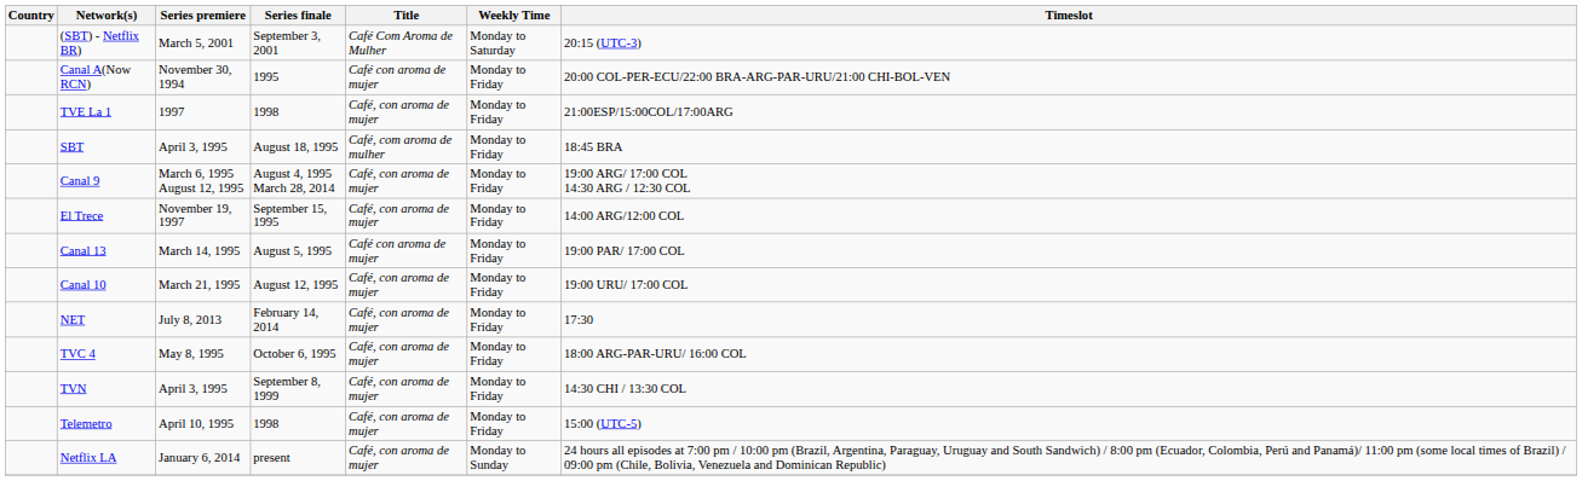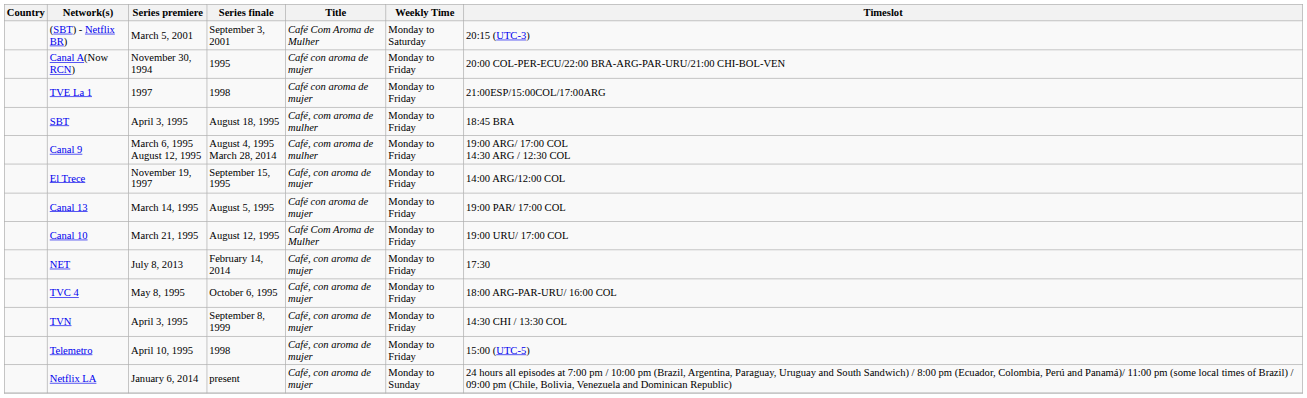 <table class="wikitable">
 <tr>
 <th>Country</th>
 <th>Network(s)</th>
 <th>Series premiere</th>
 <th>Series finale</th>
 <th>Title</th>
 <th>Weekly Time</th>
 <th>Timeslot</th>
 </tr>
 <tr>
 <td></td>
 <td>(<a href='#'>SBT</a>) - <a href='#'>Netflix BR</a>)</td>
 <td>March 5, 2001</td>
 <td>September 3, 2001</td>
 <td><em>Café Com Aroma de Mulher</em></td>
 <td>Monday to Saturday</td>
 <td>20:15 (<a href='#'>UTC-3</a>)</td>
 </tr>
 <tr>
 <td></td>
 <td><a href='#'>Canal A</a>(Now <a href='#'>RCN</a>)</td>
 <td>November 30, 1994</td>
 <td>1995</td>
 <td><em>Café con aroma de mujer</em></td>
 <td>Monday to Friday</td>
 <td>20:00 COL-PER-ECU/22:00 BRA-ARG-PAR-URU/21:00 CHI-BOL-VEN</td>
 </tr>
 <tr>
 <td></td>
 <td><a href='#'>TVE La 1</a></td>
 <td>1997</td>
 <td>1998</td>
-<td><em>Café, con aroma de mujer</em></td>
+<td><em>Café con aroma de mujer</em></td>
 <td>Monday to Friday</td>
 <td>21:00ESP/15:00COL/17:00ARG</td>
 </tr>
 <tr>
 <td></td>
 <td><a href='#'>SBT</a></td>
 <td>April 3, 1995</td>
 <td>August 18, 1995</td>
 <td><em>Café, com aroma de mulher</em></td>
 <td>Monday to Friday</td>
 <td>18:45 BRA</td>
 </tr>
 <tr>
 <td></td>
 <td><a href='#'>Canal 9</a></td>
 <td>March 6, 1995<br>August 12, 1995</td>
 <td>August 4, 1995<br>March 28, 2014</td>
-<td><em>Café, con aroma de mujer</em></td>
+<td><em>Café, com aroma de mulher</em></td>
 <td>Monday to Friday</td>
 <td>19:00 ARG/ 17:00 COL<br>14:30 ARG / 12:30 COL</td>
 </tr>
 <tr>
 <td></td>
 <td><a href='#'>El Trece</a></td>
 <td>November 19, 1997</td>
 <td>September 15, 1995</td>
 <td><em>Café, con aroma de mujer</em></td>
 <td>Monday to Friday</td>
 <td>14:00 ARG/12:00 COL</td>
 </tr>
 <tr>
 <td></td>
 <td><a href='#'>Canal 13</a></td>
 <td>March 14, 1995</td>
 <td>August 5, 1995</td>
 <td><em>Café con aroma de mujer</em></td>
 <td>Monday to Friday</td>
 <td>19:00 PAR/ 17:00 COL</td>
 </tr>
 <tr>
 <td></td>
 <td><a href='#'>Canal 10</a></td>
 <td>March 21, 1995</td>
 <td>August 12, 1995</td>
-<td><em>Café, con aroma de mujer</em></td>
+<td><em>Café Com Aroma de Mulher</em></td>
 <td>Monday to Friday</td>
 <td>19:00 URU/ 17:00 COL</td>
 </tr>
 <tr>
 <td></td>
 <td><a href='#'>NET</a></td>
 <td>July 8, 2013</td>
 <td>February 14, 2014</td>
 <td><em>Café, con aroma de mujer</em></td>
 <td>Monday to Friday</td>
 <td>17:30</td>
 </tr>
 <tr>
 <td><br><br></td>
 <td><a href='#'>TVC 4</a></td>
 <td>May 8, 1995</td>
 <td>October 6, 1995</td>
 <td><em>Café, con aroma de mujer</em></td>
 <td>Monday to Friday</td>
 <td>18:00 ARG-PAR-URU/ 16:00 COL</td>
 </tr>
 <tr>
 <td></td>
 <td><a href='#'>TVN</a></td>
 <td>April 3, 1995</td>
 <td>September 8, 1999</td>
 <td><em>Café, con aroma de mujer</em></td>
 <td>Monday to Friday</td>
 <td>14:30 CHI / 13:30 COL</td>
 </tr>
 <tr>
 <td></td>
 <td><a href='#'>Telemetro</a></td>
 <td>April 10, 1995</td>
 <td>1998</td>
 <td><em>Café, con aroma de mujer</em></td>
 <td>Monday to Friday</td>
 <td>15:00 (<a href='#'>UTC-5</a>)</td>
 </tr>
 <tr>
 <td></td>
 <td><a href='#'>Netflix LA</a></td>
 <td>January 6, 2014</td>
 <td>present</td>
 <td><em>Café, con aroma de mujer</em></td>
 <td>Monday to Sunday</td>
 <td>24 hours all episodes at 7:00 pm / 10:00 pm (Brazil, Argentina, Paraguay, Uruguay and South Sandwich) / 8:00 pm (Ecuador, Colombia, Perú and Panamá)/ 11:00 pm (some local times of Brazil) / 09:00 pm (Chile, Bolivia, Venezuela and Dominican Republic)</td>
 </tr>
 <tr>
 </tr>
 </table>
